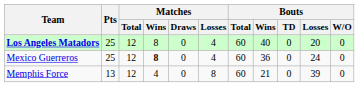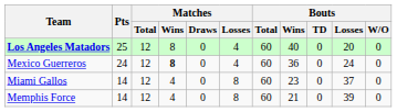 <table class="wikitable" style="text-align:center;">
 <tr>
 <th rowspan=2>Team</th>
 <th rowspan=2>Pts</th>
 <th colspan=4>Matches</th>
 <th colspan=5>Bouts</th>
 </tr>
 <tr style="font-size:95%">
 <th width=20>Total</th>
 <th width=30>Wins</th>
 <th width=30>Draws</th>
 <th width=30>Losses</th>
 <th width=20>Total</th>
 <th width=30>Wins</th>
 <th width=30>TD</th>
 <th width=30>Losses</th>
 <th>W/O</th>
 </tr>
 <tr bgcolor="#ccffcc">
 <td align=left> <strong><a href='#'>Los Angeles Matadors</a></strong></td>
 <td>25</td>
 <td>12</td>
 <td>8</td>
 <td>0</td>
 <td>4</td>
 <td>60</td>
 <td>40</td>
 <td>0</td>
 <td>20</td>
 <td>0</td>
 </tr>
 <tr>
 <td align=left> <a href='#'>Mexico Guerreros</a></td>
-<td>25</td>
+<td>24</td>
 <td>12</td>
 <td><strong>8</strong></td>
 <td>0</td>
 <td>4</td>
 <td>60</td>
 <td>36</td>
 <td>0</td>
 <td>24</td>
 <td>0</td>
 </tr>
 <tr>
+<td align=left> <a href='#'>Miami Gallos</a></td>
+<td>14</td>
+<td>12</td>
+<td>4</td>
+<td>0</td>
+<td>8</td>
+<td>60</td>
+<td>23</td>
+<td>0</td>
+<td>37</td>
+<td>0</td>
+</tr>
+<tr>
 <td align=left> <a href='#'>Memphis Force</a></td>
-<td>13</td>
+<td>14</td>
 <td>12</td>
 <td>4</td>
 <td>0</td>
 <td>8</td>
 <td>60</td>
 <td>21</td>
 <td>0</td>
 <td>39</td>
 <td>0</td>
 </tr>
 </table>
